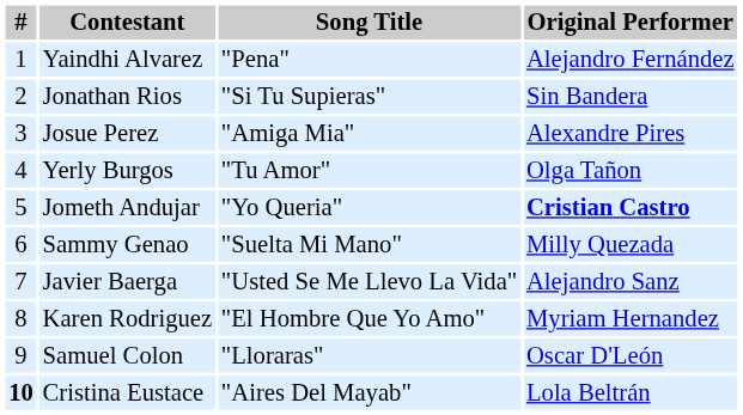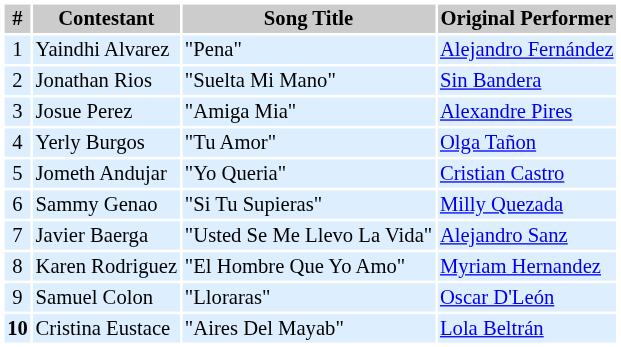 <table cellpadding=2 cellspacing=2>
 <tr bgcolor=#cccccc>
 <th>#</th>
 <th>Contestant</th>
 <th>Song Title</th>
 <th>Original Performer</th>
 </tr>
 <tr bgcolor=#DDEEFF>
 <td align=center>1</td>
 <td>Yaindhi Alvarez</td>
 <td>"Pena"</td>
 <td><a href='#'>Alejandro Fernández</a></td>
 </tr>
 <tr bgcolor=#DDEEFF>
 <td align=center>2</td>
 <td>Jonathan Rios</td>
-<td>"Si Tu Supieras"</td>
+<td>"Suelta Mi Mano"</td>
 <td><a href='#'>Sin Bandera</a></td>
 </tr>
 <tr bgcolor=#DDEEFF>
 <td align=center>3</td>
 <td>Josue Perez</td>
 <td>"Amiga Mia"</td>
 <td><a href='#'>Alexandre Pires</a></td>
 </tr>
 <tr bgcolor=#DDEEFF>
 <td align=center>4</td>
 <td>Yerly Burgos</td>
 <td>"Tu Amor"</td>
 <td><a href='#'>Olga Tañon</a></td>
 </tr>
 <tr bgcolor=#DDEEFF>
 <td align=center>5</td>
 <td>Jometh Andujar</td>
 <td>"Yo Queria"</td>
-<td><strong><a href='#'>Cristian Castro</a></strong></td>
+<td><a href='#'>Cristian Castro</a></td>
 </tr>
 <tr bgcolor=#DDEEFF>
 <td align=center>6</td>
 <td>Sammy Genao</td>
-<td>"Suelta Mi Mano"</td>
+<td>"Si Tu Supieras"</td>
 <td><a href='#'>Milly Quezada</a></td>
 </tr>
 <tr bgcolor=#DDEEFF>
 <td align=center>7</td>
 <td>Javier Baerga</td>
 <td>"Usted Se Me Llevo La Vida"</td>
 <td><a href='#'>Alejandro Sanz</a></td>
 </tr>
 <tr bgcolor=#DDEEFF>
 <td align=center>8</td>
 <td>Karen Rodriguez</td>
 <td>"El Hombre Que Yo Amo"</td>
 <td><a href='#'>Myriam Hernandez</a></td>
 </tr>
 <tr bgcolor=#DDEEFF>
 <td align=center>9</td>
 <td>Samuel Colon</td>
 <td>"Lloraras"</td>
 <td><a href='#'>Oscar D'León</a></td>
 </tr>
 <tr bgcolor=#DDEEFF>
 <td align=center><strong>10</strong></td>
 <td>Cristina Eustace</td>
 <td>"Aires Del Mayab"</td>
 <td><a href='#'>Lola Beltrán</a></td>
 </tr>
 <tr bgcolor=#DDEEFF>
 </tr>
 </table>
